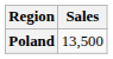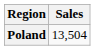 <table class="wikitable sortable plainrowheaders">
 <tr>
 <th scope="col">Region</th>
 <th scope="col">Sales</th>
 </tr>
 <tr>
 <th scope="row">Poland</th>
-<td>13,500</td>
+<td>13,504</td>
 </tr>
 </table>
